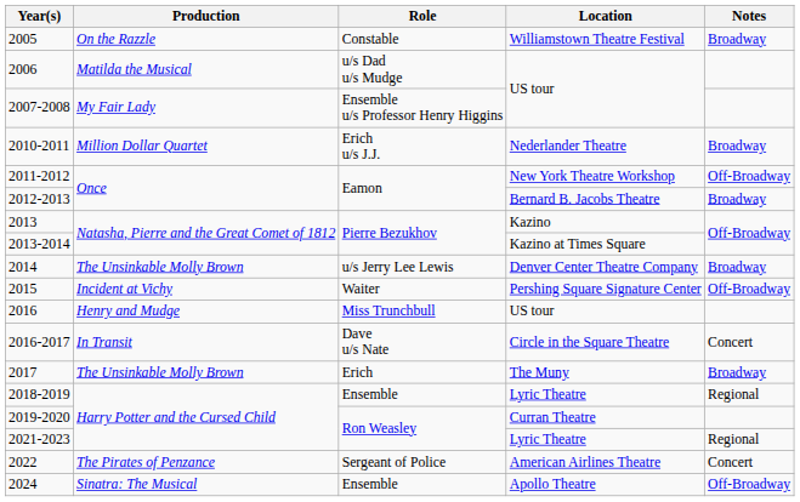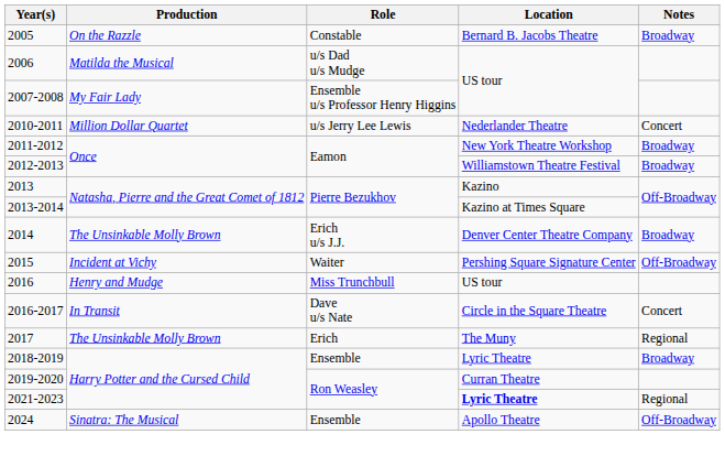 <table class="wikitable">
 <tr>
 <th>Year(s)</th>
 <th>Production</th>
 <th>Role</th>
 <th>Location</th>
 <th>Notes</th>
 </tr>
 <tr>
 <td>2005</td>
 <td><em><a href='#'>On the Razzle</a></em></td>
 <td>Constable</td>
-<td><a href='#'>Williamstown Theatre Festival</a></td>
+<td><a href='#'>Bernard B. Jacobs Theatre</a></td>
 <td><a href='#'>Broadway</a></td>
 </tr>
 <tr>
 <td>2006</td>
 <td><em><a href='#'>Matilda the Musical</a></em></td>
 <td>u/s Dad<br>u/s Mudge</td>
 <td rowspan=2>US tour</td>
 <td></td>
 </tr>
 <tr>
 <td>2007-2008</td>
 <td><em><a href='#'>My Fair Lady</a></em></td>
 <td>Ensemble<br>u/s Professor Henry Higgins</td>
 <td></td>
 </tr>
 <tr>
 <td>2010-2011</td>
 <td><em><a href='#'>Million Dollar Quartet</a></em></td>
-<td>Erich<br>u/s J.J.</td>
+<td>u/s Jerry Lee Lewis</td>
 <td><a href='#'>Nederlander Theatre</a></td>
-<td><a href='#'>Broadway</a></td>
+<td>Concert</td>
 </tr>
 <tr>
 <td>2011-2012</td>
 <td rowspan=2><a href='#'><em>Once</em></a></td>
 <td rowspan=2>Eamon</td>
 <td><a href='#'>New York Theatre Workshop</a></td>
-<td><a href='#'>Off-Broadway</a></td>
+<td><a href='#'>Broadway</a></td>
 </tr>
 <tr>
 <td>2012-2013</td>
-<td><a href='#'>Bernard B. Jacobs Theatre</a></td>
+<td><a href='#'>Williamstown Theatre Festival</a></td>
 <td><a href='#'>Broadway</a></td>
 </tr>
 <tr>
 <td>2013</td>
 <td rowspan=2><em><a href='#'>Natasha, Pierre and the Great Comet of 1812</a></em></td>
 <td rowspan=2><a href='#'>Pierre Bezukhov</a></td>
 <td>Kazino</td>
 <td rowspan=2><a href='#'>Off-Broadway</a></td>
 </tr>
 <tr>
 <td>2013-2014</td>
 <td>Kazino at Times Square</td>
 </tr>
 <tr>
 <td>2014</td>
 <td><a href='#'><em>The Unsinkable Molly Brown</em></a></td>
-<td>u/s Jerry Lee Lewis</td>
+<td>Erich<br>u/s J.J.</td>
 <td><a href='#'>Denver Center Theatre Company</a></td>
 <td><a href='#'>Broadway</a></td>
 </tr>
 <tr>
 <td>2015</td>
 <td><em><a href='#'>Incident at Vichy</a></em></td>
 <td>Waiter</td>
 <td><a href='#'>Pershing Square Signature Center</a></td>
 <td><a href='#'>Off-Broadway</a></td>
 </tr>
 <tr>
 <td>2016</td>
 <td><em><a href='#'>Henry and Mudge</a></em></td>
 <td><a href='#'>Miss Trunchbull</a></td>
 <td>US tour</td>
 <td></td>
 </tr>
 <tr>
 <td>2016-2017</td>
 <td><em><a href='#'>In Transit</a></em></td>
 <td>Dave<br>u/s Nate</td>
 <td><a href='#'>Circle in the Square Theatre</a></td>
 <td>Concert</td>
 </tr>
 <tr>
 <td>2017</td>
 <td><a href='#'><em>The Unsinkable Molly Brown</em></a></td>
 <td>Erich</td>
 <td><a href='#'>The Muny</a></td>
-<td><a href='#'>Broadway</a></td>
+<td>Regional</td>
 </tr>
 <tr>
 <td>2018-2019</td>
 <td rowspan=3><em><a href='#'>Harry Potter and the Cursed Child</a></em></td>
 <td>Ensemble</td>
 <td><a href='#'>Lyric Theatre</a></td>
-<td>Regional</td>
+<td><a href='#'>Broadway</a></td>
 </tr>
 <tr>
 <td>2019-2020</td>
 <td rowspan=2><a href='#'>Ron Weasley</a></td>
 <td><a href='#'>Curran Theatre</a></td>
 <td></td>
 </tr>
 <tr>
 <td>2021-2023</td>
-<td><a href='#'>Lyric Theatre</a></td>
+<td><strong><a href='#'>Lyric Theatre</a></strong></td>
 <td>Regional</td>
-</tr>
-<tr>
-<td>2022</td>
-<td><em><a href='#'>The Pirates of Penzance</a></em></td>
-<td>Sergeant of Police</td>
-<td><a href='#'>American Airlines Theatre</a></td>
-<td>Concert</td>
 </tr>
 <tr>
 <td>2024</td>
 <td><em><a href='#'>Sinatra: The Musical</a></em></td>
 <td>Ensemble</td>
 <td><a href='#'>Apollo Theatre</a></td>
 <td><a href='#'>Off-Broadway</a></td>
 </tr>
 </table>
